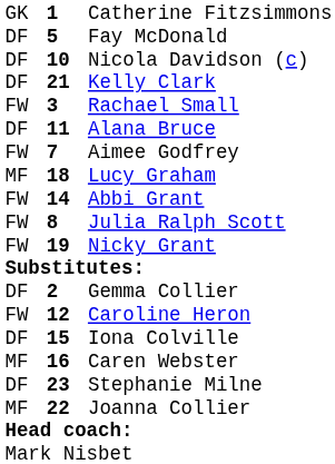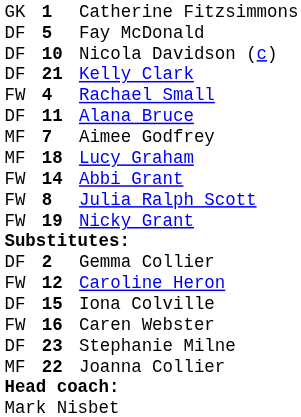 <table style="font-size: 90%" cellspacing="0" cellpadding="0" align="center">
 <tr>
 <th width="25"></th>
 <th width="25"></th>
 <th width="200"></th>
 <th></th>
 </tr>
 <tr>
 <td>GK</td>
 <td><strong>1</strong></td>
 <td>Catherine Fitzsimmons</td>
 </tr>
 <tr>
 <td>DF</td>
 <td><strong>5</strong></td>
 <td>Fay McDonald</td>
 </tr>
 <tr>
 <td>DF</td>
 <td><strong>10</strong></td>
 <td>Nicola Davidson (<a href='#'>c</a>)</td>
 </tr>
 <tr>
 <td>DF</td>
 <td><strong>21</strong></td>
 <td><a href='#'>Kelly Clark</a></td>
 </tr>
 <tr>
 <td>FW</td>
-<td><strong>3</strong></td>
+<td><strong>4</strong></td>
 <td><a href='#'>Rachael Small</a></td>
 </tr>
 <tr>
 <td>DF</td>
 <td><strong>11</strong></td>
 <td><a href='#'>Alana Bruce</a></td>
 <td></td>
 </tr>
 <tr>
-<td>FW</td>
+<td>MF</td>
 <td><strong>7</strong></td>
 <td>Aimee Godfrey</td>
 </tr>
 <tr>
 <td>MF</td>
 <td><strong>18</strong></td>
 <td><a href='#'>Lucy Graham</a></td>
 </tr>
 <tr>
 <td>FW</td>
 <td><strong>14</strong></td>
 <td><a href='#'>Abbi Grant</a></td>
 </tr>
 <tr>
 <td>FW</td>
 <td><strong>8</strong></td>
 <td><a href='#'>Julia Ralph Scott</a></td>
 </tr>
 <tr>
 <td>FW</td>
 <td><strong>19</strong></td>
 <td><a href='#'>Nicky Grant</a></td>
 <td></td>
 </tr>
 <tr>
 <td colspan=3><strong>Substitutes:</strong></td>
 </tr>
 <tr>
 <td>DF</td>
 <td><strong>2</strong></td>
 <td>Gemma Collier</td>
 <td></td>
 </tr>
 <tr>
 <td>FW</td>
 <td><strong>12</strong></td>
 <td><a href='#'>Caroline Heron</a></td>
 <td></td>
 </tr>
 <tr>
 <td>DF</td>
 <td><strong>15</strong></td>
 <td>Iona Colville</td>
 <td></td>
 </tr>
 <tr>
-<td>MF</td>
+<td>FW</td>
 <td><strong>16</strong></td>
 <td>Caren Webster</td>
 </tr>
 <tr>
 <td>DF</td>
 <td><strong>23</strong></td>
 <td>Stephanie Milne</td>
 <td></td>
 </tr>
 <tr>
 <td>MF</td>
 <td><strong>22</strong></td>
 <td>Joanna Collier</td>
 </tr>
 <tr>
 <td colspan=3><strong>Head coach:</strong></td>
 </tr>
 <tr>
 <td colspan="4">Mark Nisbet</td>
 </tr>
 </table>
